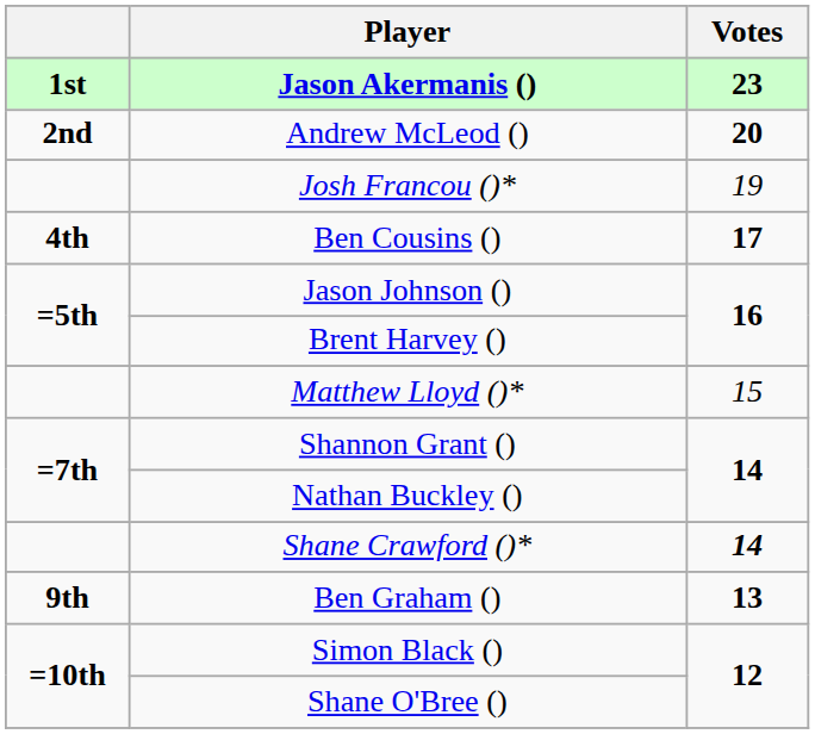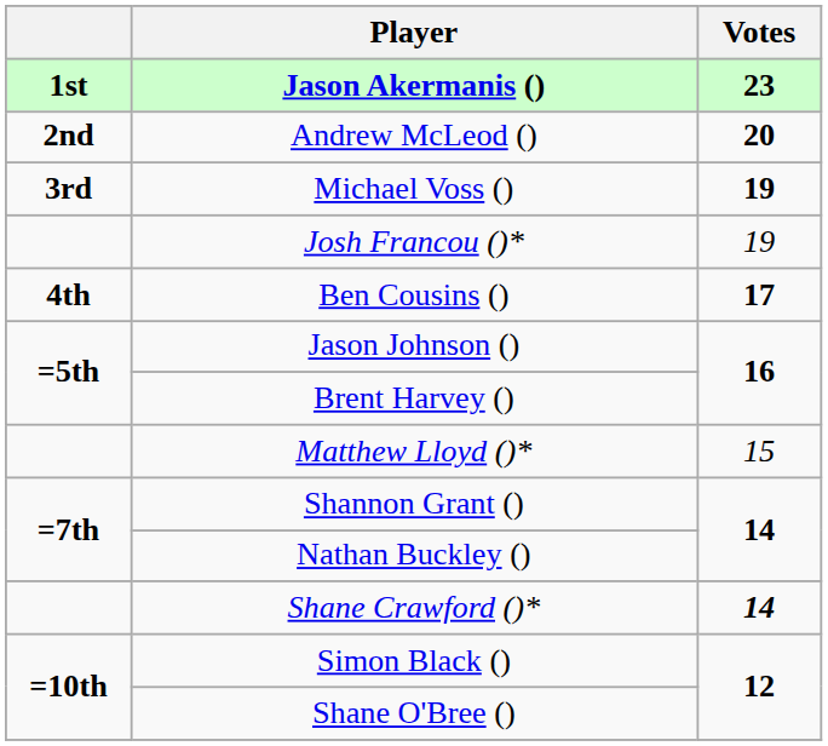 <table class="wikitable" style="text-align: center; font-size: 90%;">
 <tr>
 <th width="50"></th>
 <th width="250">Player</th>
 <th width="50">Votes</th>
 </tr>
 <tr style="background: #CCFFCC;">
 <td><strong>1st</strong></td>
 <td><strong><a href='#'>Jason Akermanis</a> ()</strong></td>
 <td><strong>23</strong></td>
 </tr>
 <tr>
 <td><strong>2nd</strong></td>
 <td><a href='#'>Andrew McLeod</a> ()</td>
 <td><strong>20</strong></td>
+</tr>
+<tr>
+<td><strong>3rd</strong></td>
+<td><a href='#'>Michael Voss</a> ()</td>
+<td><strong>19</strong></td>
 </tr>
 <tr>
 <td></td>
 <td><em><a href='#'>Josh Francou</a> ()*</em></td>
 <td><em>19</em></td>
 </tr>
 <tr>
 <td><strong>4th</strong></td>
 <td><a href='#'>Ben Cousins</a> ()</td>
 <td><strong>17</strong></td>
 </tr>
 <tr>
 <td rowspan=2><strong>=5th</strong></td>
 <td><a href='#'>Jason Johnson</a> ()</td>
 <td rowspan=2><strong>16</strong></td>
 </tr>
 <tr>
 <td><a href='#'>Brent Harvey</a> ()</td>
 </tr>
 <tr>
 <td></td>
 <td><em><a href='#'>Matthew Lloyd</a> ()*</em></td>
 <td><em>15</em></td>
 </tr>
 <tr>
 <td rowspan=2><strong>=7th</strong></td>
 <td><a href='#'>Shannon Grant</a> ()</td>
 <td rowspan=2><strong>14</strong></td>
 </tr>
 <tr>
 <td><a href='#'>Nathan Buckley</a> ()</td>
 </tr>
 <tr>
 <td></td>
 <td><em><a href='#'>Shane Crawford</a> ()*</em></td>
 <td><strong><em>14</em></strong></td>
 </tr>
 <tr>
-<td><strong>9th</strong></td>
-<td><a href='#'>Ben Graham</a> ()</td>
-<td><strong>13</strong></td>
-</tr>
-<tr>
 <td rowspan=2><strong>=10th</strong></td>
 <td><a href='#'>Simon Black</a> ()</td>
 <td rowspan=2><strong>12</strong></td>
 </tr>
 <tr>
 <td><a href='#'>Shane O'Bree</a> ()</td>
 </tr>
 </table>
